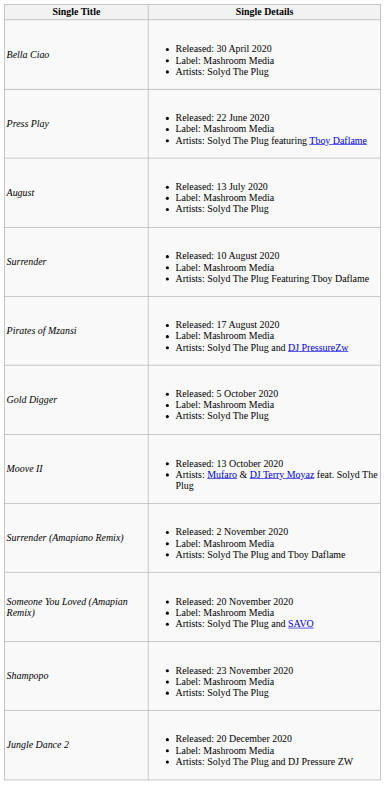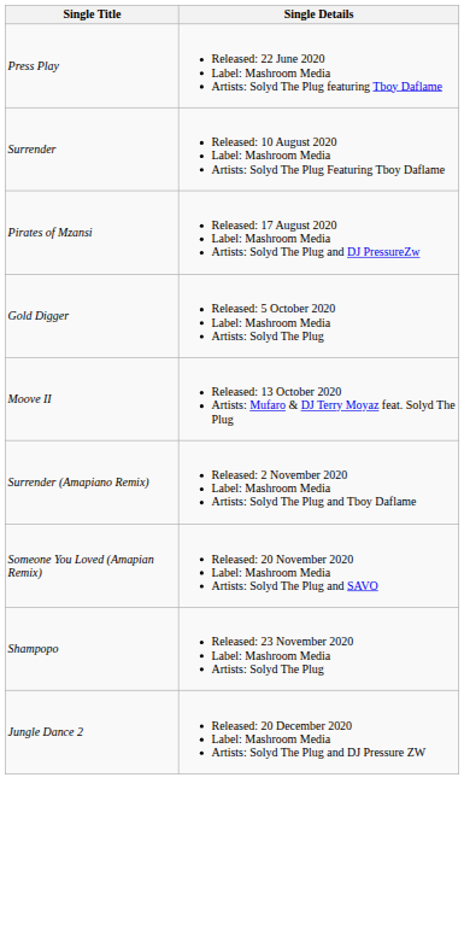 <table class="wikitable">
 <tr>
 <th>Single Title</th>
 <th>Single Details</th>
 </tr>
 <tr>
-<td><em>Bella Ciao</em></td>
-<td><br><ul><li>Released: 30 April 2020</li><li>Label: Mashroom Media</li><li>Artists: Solyd The Plug</li></ul></td>
-</tr>
-<tr>
 <td><em>Press Play</em></td>
 <td><br><ul><li>Released: 22 June 2020</li><li>Label: Mashroom Media</li><li>Artists: Solyd The Plug featuring <a href='#'>Tboy Daflame</a></li></ul></td>
-</tr>
-<tr>
-<td><em>August</em></td>
-<td style=><br><ul><li>Released: 13 July 2020</li><li>Label: Mashroom Media</li><li>Artists: Solyd The Plug</li></ul></td>
 </tr>
 <tr>
 <td><em>Surrender</em></td>
 <td style=><br><ul><li>Released: 10 August 2020</li><li>Label: Mashroom Media</li><li>Artists: Solyd The Plug Featuring Tboy Daflame</li></ul></td>
 </tr>
 <tr>
 <td><em>Pirates of Mzansi</em></td>
 <td style=><br><ul><li>Released: 17 August 2020</li><li>Label: Mashroom Media</li><li>Artists: Solyd The Plug and <a href='#'>DJ PressureZw</a></li></ul></td>
 </tr>
 <tr>
 <td><em>Gold Digger</em></td>
 <td><br><ul><li>Released: 5 October 2020</li><li>Label: Mashroom Media</li><li>Artists: Solyd The Plug</li></ul></td>
 </tr>
 <tr>
 <td><em>Moove II</em></td>
 <td><br><ul><li>Released: 13 October 2020</li><li>Artists: <a href='#'>Mufaro</a> & <a href='#'>DJ Terry Moyaz</a> feat. Solyd The Plug</li></ul></td>
 </tr>
 <tr>
 <td><em>Surrender (Amapiano Remix)</em></td>
 <td><br><ul><li>Released: 2 November 2020</li><li>Label: Mashroom Media</li><li>Artists: Solyd The Plug and Tboy Daflame</li></ul></td>
 </tr>
 <tr>
 <td><em>Someone You Loved (Amapian Remix)</em></td>
 <td><br><ul><li>Released: 20 November 2020</li><li>Label: Mashroom Media</li><li>Artists: Solyd The Plug and <a href='#'>SAVO</a></li></ul></td>
 </tr>
 <tr>
 <td><em>Shampopo</em></td>
 <td><br><ul><li>Released: 23 November 2020</li><li>Label: Mashroom Media</li><li>Artists: Solyd The Plug</li></ul></td>
 </tr>
 <tr>
 <td><em>Jungle Dance 2</em></td>
 <td><br><ul><li>Released: 20 December 2020</li><li>Label: Mashroom Media</li><li>Artists: Solyd The Plug and DJ Pressure ZW</li></ul></td>
 </tr>
 </table>
